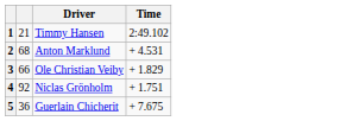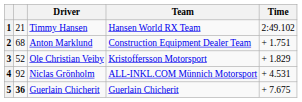 <table class="wikitable" style="font-size:95%">
 <tr>
 <th></th>
 <th></th>
 <th>Driver</th>
+<th>Team</th>
 <th>Time</th>
 </tr>
 <tr>
 <th>1</th>
 <td>21</td>
 <td> <a href='#'>Timmy Hansen</a></td>
+<td><a href='#'>Hansen World RX Team</a></td>
 <td>2:49.102</td>
 </tr>
 <tr>
 <th>2</th>
 <td>68</td>
 <td> <a href='#'>Anton Marklund</a></td>
-<td>+ 4.531</td>
+<td><a href='#'>Construction Equipment Dealer Team</a></td>
+<td>+ 1.751</td>
 </tr>
 <tr>
 <th>3</th>
-<td>66</td>
+<td>52</td>
 <td> <a href='#'>Ole Christian Veiby</a></td>
+<td><a href='#'>Kristoffersson Motorsport</a></td>
 <td>+ 1.829</td>
 </tr>
 <tr>
 <th>4</th>
 <td>92</td>
 <td> <a href='#'>Niclas Grönholm</a></td>
-<td>+ 1.751</td>
+<td><a href='#'>ALL-INKL.COM Münnich Motorsport</a></td>
+<td>+ 4.531</td>
 </tr>
 <tr>
 <th>5</th>
-<td>36</td>
+<td><strong>36</strong></td>
 <td> <a href='#'>Guerlain Chicherit</a></td>
+<td><a href='#'>Guerlain Chicherit</a></td>
 <td>+ 7.675</td>
 </tr>
 </table>
